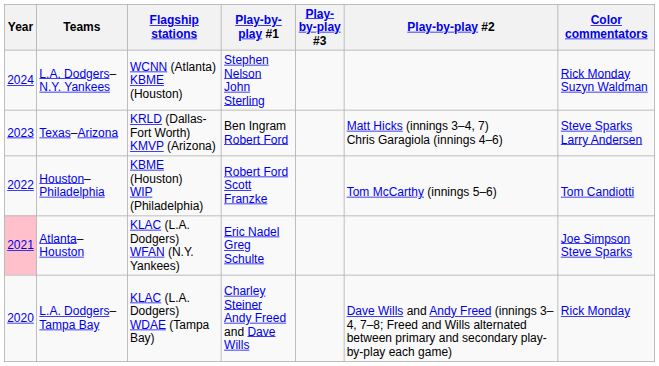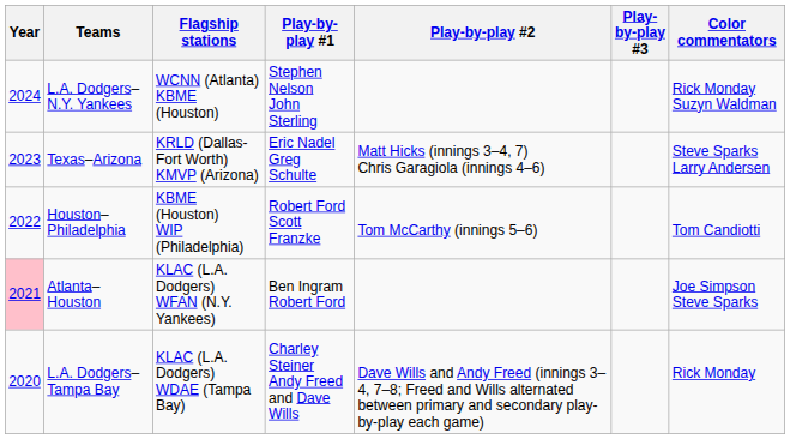 <table class="wikitable">
 <tr>
 <th>Year</th>
 <th>Teams</th>
 <th><a href='#'>Flagship stations</a></th>
 <th><a href='#'>Play-by-play</a> #1</th>
+<th><a href='#'>Play-by-play</a> #2</th>
 <th><a href='#'>Play-by-play</a> #3</th>
-<th><a href='#'>Play-by-play</a> #2</th>
 <th><a href='#'>Color commentators</a></th>
 </tr>
 <tr>
 <td><a href='#'>2024</a></td>
 <td><a href='#'>L.A. Dodgers</a>–<a href='#'>N.Y. Yankees</a></td>
 <td><a href='#'>WCNN</a> (Atlanta)<br><a href='#'>KBME</a> (Houston)</td>
 <td><a href='#'>Stephen Nelson</a><br><a href='#'>John Sterling</a></td>
 <td></td>
 <td></td>
 <td><a href='#'>Rick Monday</a><br><a href='#'>Suzyn Waldman</a></td>
 </tr>
 <tr>
 <td><a href='#'>2023</a></td>
 <td><a href='#'>Texas</a>–<a href='#'>Arizona</a></td>
 <td><a href='#'>KRLD</a> (Dallas-Fort Worth)<br><a href='#'>KMVP</a> (Arizona)</td>
-<td>Ben Ingram<br><a href='#'>Robert Ford</a></td>
+<td><a href='#'>Eric Nadel</a><br><a href='#'>Greg Schulte</a></td>
+<td><a href='#'>Matt Hicks</a> (innings 3–4, 7)<br>Chris Garagiola (innings 4–6)</td>
 <td></td>
-<td><a href='#'>Matt Hicks</a> (innings 3–4, 7)<br>Chris Garagiola (innings 4–6)</td>
 <td><a href='#'>Steve Sparks</a><br><a href='#'>Larry Andersen</a></td>
 </tr>
 <tr>
 <td><a href='#'>2022</a></td>
 <td><a href='#'>Houston</a>–<a href='#'>Philadelphia</a></td>
 <td><a href='#'>KBME</a> (Houston)<br><a href='#'>WIP</a> (Philadelphia)</td>
 <td><a href='#'>Robert Ford</a><br><a href='#'>Scott Franzke</a></td>
+<td><br><a href='#'>Tom McCarthy</a> (innings 5–6)</td>
 <td></td>
-<td><br><a href='#'>Tom McCarthy</a> (innings 5–6)</td>
 <td><br><a href='#'>Tom Candiotti</a></td>
 </tr>
 <tr>
 <td style="background: pink;"><a href='#'>2021</a></td>
 <td><a href='#'>Atlanta</a>–<a href='#'>Houston</a></td>
 <td><a href='#'>KLAC</a> (L.A. Dodgers)<br><a href='#'>WFAN</a> (N.Y. Yankees)</td>
-<td><a href='#'>Eric Nadel</a><br><a href='#'>Greg Schulte</a></td>
+<td>Ben Ingram<br><a href='#'>Robert Ford</a></td>
 <td></td>
 <td></td>
 <td><a href='#'>Joe Simpson</a><br><a href='#'>Steve Sparks</a></td>
 </tr>
 <tr>
 <td><a href='#'>2020</a></td>
 <td><a href='#'>L.A. Dodgers</a>–<a href='#'>Tampa Bay</a></td>
 <td><a href='#'>KLAC</a> (L.A. Dodgers)<br><a href='#'>WDAE</a> (Tampa Bay)</td>
 <td><a href='#'>Charley Steiner</a><br><a href='#'>Andy Freed</a> and <a href='#'>Dave Wills</a></td>
+<td><br> <br><a href='#'>Dave Wills</a> and <a href='#'>Andy Freed</a> (innings 3–4, 7–8; Freed and Wills alternated between primary and secondary play-by-play each game)</td>
 <td></td>
-<td><br> <br><a href='#'>Dave Wills</a> and <a href='#'>Andy Freed</a> (innings 3–4, 7–8; Freed and Wills alternated between primary and secondary play-by-play each game)</td>
 <td><a href='#'>Rick Monday</a><br> <br></td>
 </tr>
 </table>
